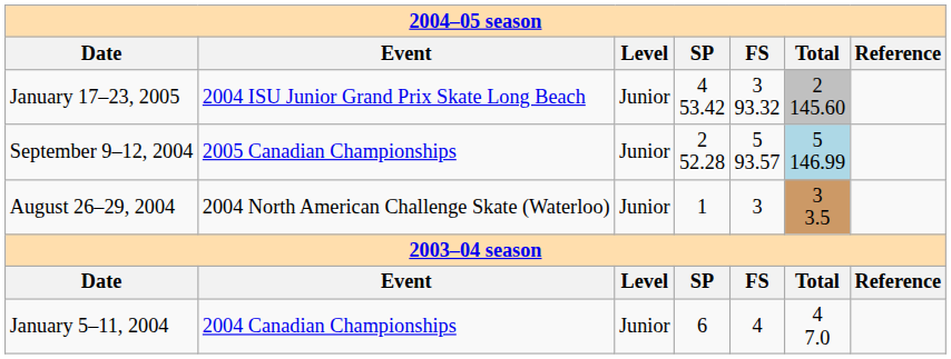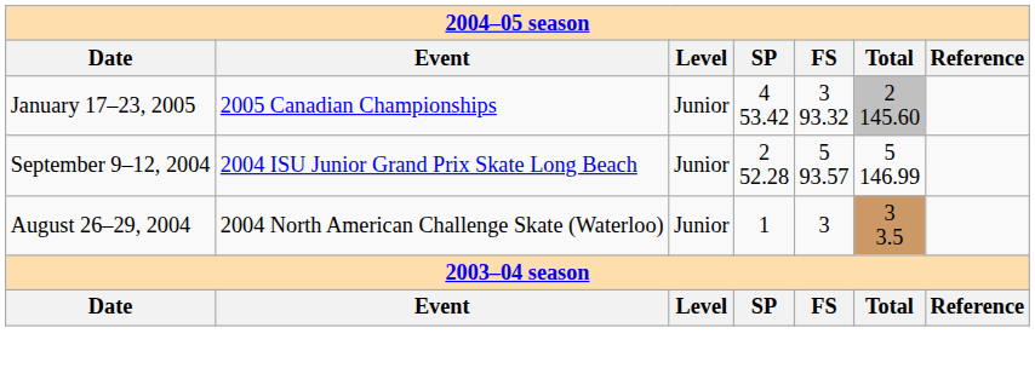 <table class="wikitable">
 <tr>
 <td style="background-color: #ffdead;" colspan=7 align=center><a href='#'><strong>2004–05 season</strong></a></td>
 </tr>
 <tr>
 <th>Date</th>
 <th>Event</th>
 <th>Level</th>
 <th>SP</th>
 <th>FS</th>
 <th>Total</th>
 <th>Reference</th>
 </tr>
 <tr>
 <td>January 17–23, 2005</td>
-<td><a href='#'>2004 ISU Junior Grand Prix Skate Long Beach</a></td>
+<td><a href='#'>2005 Canadian Championships</a></td>
 <td>Junior</td>
 <td align=center>4 <br> 53.42</td>
 <td align=center>3 <br>  93.32</td>
 <td align=center bgcolor=silver>2 <br> 145.60</td>
 <td align=center></td>
 </tr>
 <tr>
 <td>September 9–12, 2004</td>
-<td><a href='#'>2005 Canadian Championships</a></td>
+<td><a href='#'>2004 ISU Junior Grand Prix Skate Long Beach</a></td>
 <td>Junior</td>
 <td align=center>2 <br> 52.28</td>
 <td align=center>5 <br>  93.57</td>
-<td align=center style="background: lightblue;">5 <br> 146.99</td>
+<td align=center>5 <br> 146.99</td>
 <td align=center></td>
 </tr>
 <tr>
 <td>August 26–29, 2004</td>
 <td>2004 North American Challenge Skate (Waterloo)</td>
 <td>Junior</td>
 <td align=center>1</td>
 <td align=center>3</td>
 <td align=center bgcolor=cc9966>3 <br> 3.5</td>
 <td align=center></td>
 </tr>
 <tr>
 <td style="background-color: #ffdead;" colspan=7 align=center><a href='#'><strong>2003–04 season</strong></a></td>
 </tr>
 <tr>
 <th>Date</th>
 <th>Event</th>
 <th>Level</th>
 <th>SP</th>
 <th>FS</th>
 <th>Total</th>
 <th>Reference</th>
 </tr>
-<tr>
-<td>January 5–11, 2004</td>
-<td><a href='#'>2004 Canadian Championships</a></td>
-<td>Junior</td>
-<td align=center>6</td>
-<td align=center>4</td>
-<td align=center>4 <br> 7.0</td>
-<td align=center></td>
-</tr>
 </table>
